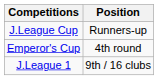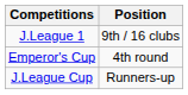 <table class="wikitable" style="text-align:center;">
 <tr>
 <th>Competitions</th>
 <th>Position</th>
 </tr>
 <tr>
-<td><a href='#'>J.League Cup</a></td>
-<td>Runners-up</td>
+<td><a href='#'>J.League 1</a></td>
+<td>9th / 16 clubs</td>
 </tr>
 <tr>
 <td><a href='#'>Emperor's Cup</a></td>
 <td>4th round</td>
 </tr>
 <tr>
-<td><a href='#'>J.League 1</a></td>
-<td>9th / 16 clubs</td>
+<td><a href='#'>J.League Cup</a></td>
+<td>Runners-up</td>
 </tr>
 </table>
